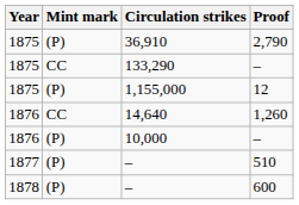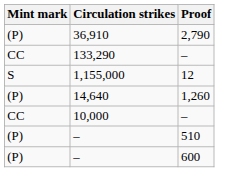 <table class="wikitable">
 <tr>
-<th>Year</th>
 <th>Mint mark</th>
 <th>Circulation strikes</th>
 <th>Proof</th>
 </tr>
 <tr>
-<td>1875</td>
 <td>(P)</td>
 <td>36,910</td>
 <td>2,790</td>
 </tr>
 <tr>
-<td>1875</td>
 <td>CC</td>
 <td>133,290</td>
 <td>–</td>
 </tr>
 <tr>
-<td>1875</td>
-<td>(P)</td>
+<td>S</td>
 <td>1,155,000</td>
 <td>12</td>
 </tr>
 <tr>
-<td>1876</td>
-<td>CC</td>
+<td>(P)</td>
 <td>14,640</td>
 <td>1,260</td>
 </tr>
 <tr>
-<td>1876</td>
-<td>(P)</td>
+<td>CC</td>
 <td>10,000</td>
 <td>–</td>
 </tr>
 <tr>
-<td>1877</td>
 <td>(P)</td>
 <td>–</td>
 <td>510</td>
 </tr>
 <tr>
-<td>1878</td>
 <td>(P)</td>
 <td>–</td>
 <td>600</td>
 </tr>
 </table>
